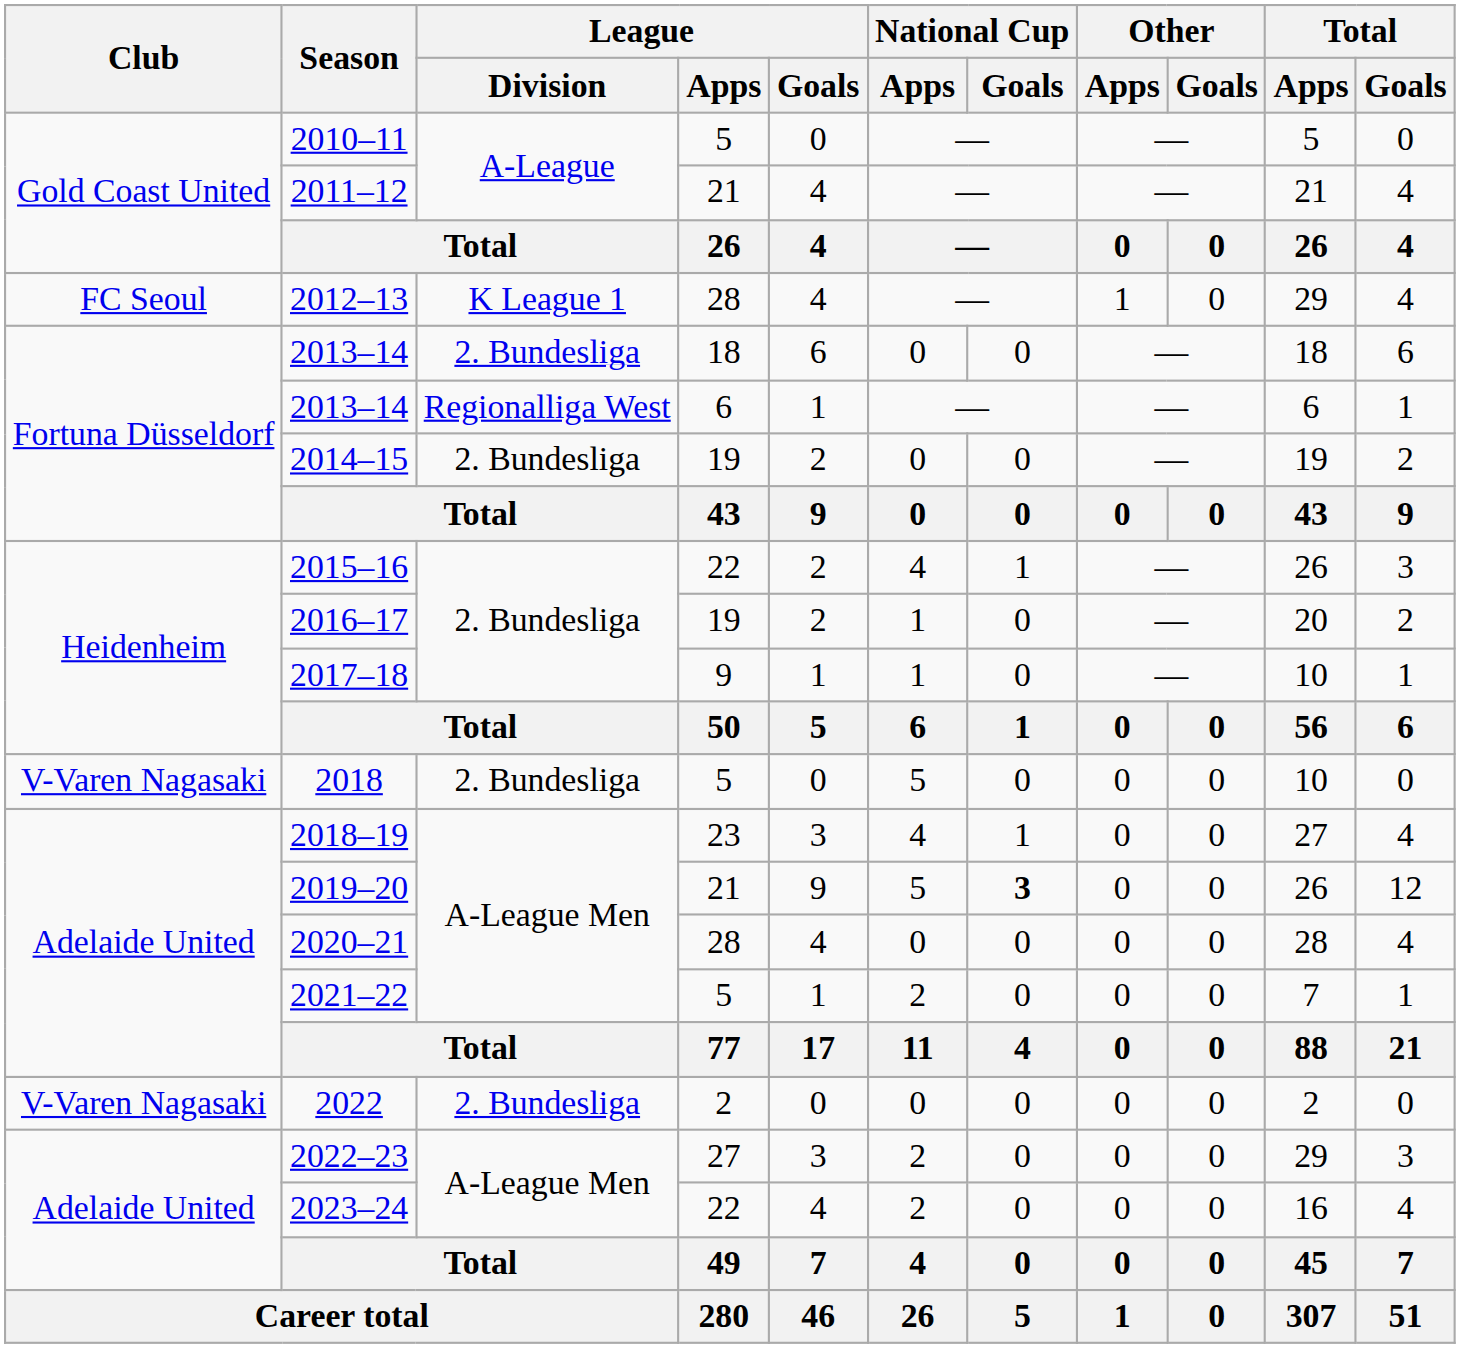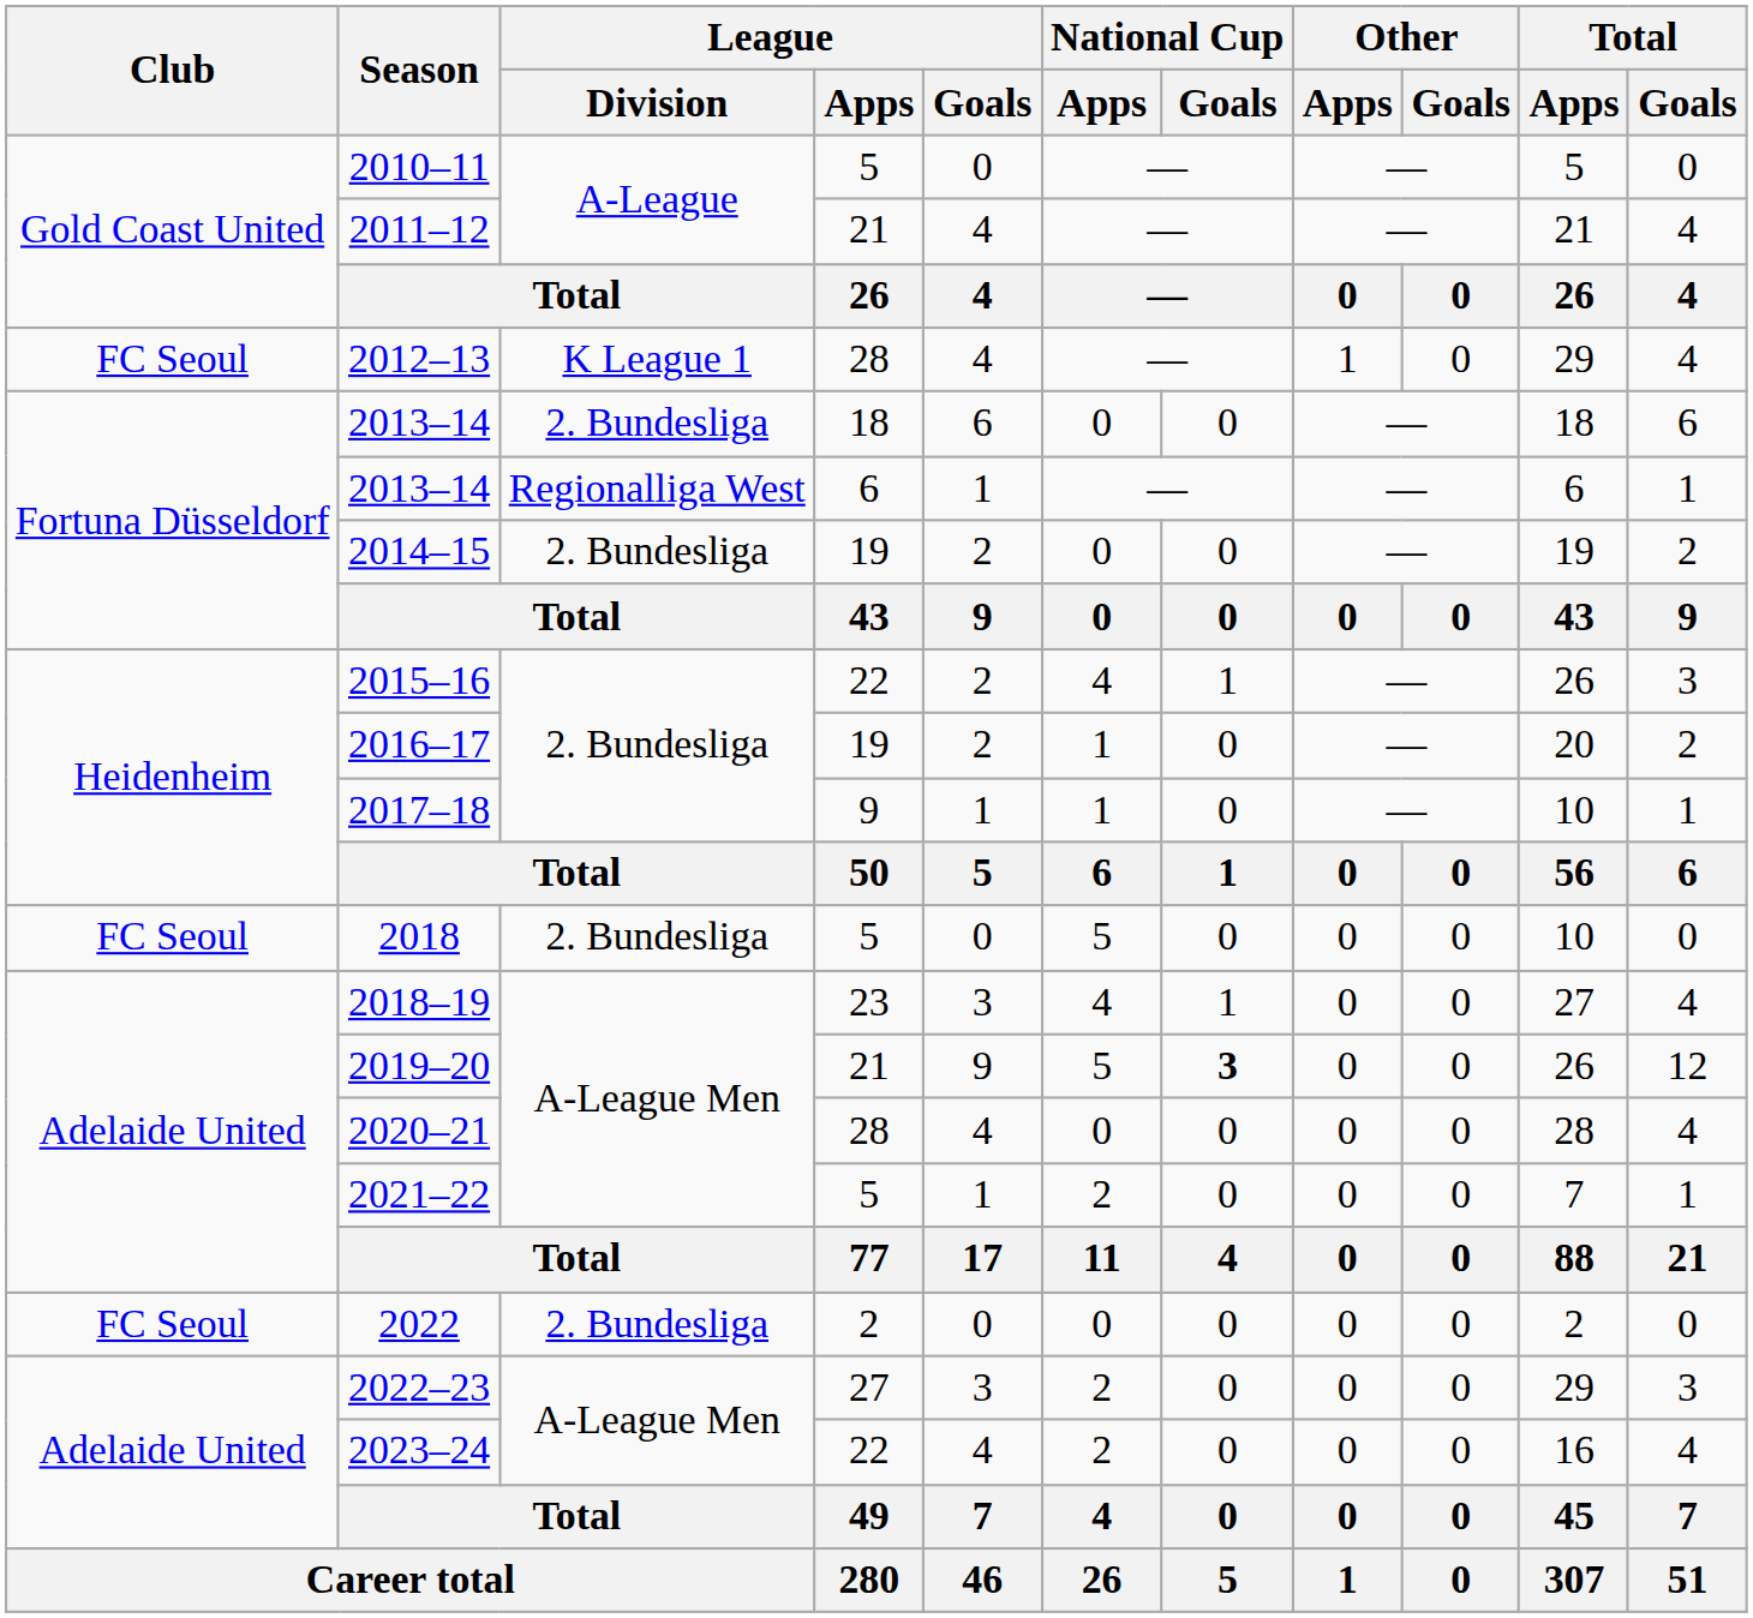 <table class="wikitable" style="text-align:center">
 <tr>
 <th rowspan="2">Club</th>
 <th rowspan="2">Season</th>
 <th colspan="3">League</th>
 <th colspan="2">National Cup</th>
 <th colspan="2">Other</th>
 <th colspan="2">Total</th>
 </tr>
 <tr>
 <th>Division</th>
 <th>Apps</th>
 <th>Goals</th>
 <th>Apps</th>
 <th>Goals</th>
 <th>Apps</th>
 <th>Goals</th>
 <th>Apps</th>
 <th>Goals</th>
 </tr>
 <tr>
 <td rowspan="3"><a href='#'>Gold Coast United</a></td>
 <td><a href='#'>2010–11</a></td>
 <td rowspan="2"><a href='#'>A-League</a></td>
 <td>5</td>
 <td>0</td>
 <td colspan="2">—</td>
 <td colspan="2">—</td>
 <td>5</td>
 <td>0</td>
 </tr>
 <tr>
 <td><a href='#'>2011–12</a></td>
 <td>21</td>
 <td>4</td>
 <td colspan="2">—</td>
 <td colspan="2">—</td>
 <td>21</td>
 <td>4</td>
 </tr>
 <tr>
 <th colspan="2">Total</th>
 <th>26</th>
 <th>4</th>
 <th colspan="2">—</th>
 <th>0</th>
 <th>0</th>
 <th>26</th>
 <th>4</th>
 </tr>
 <tr>
 <td><a href='#'>FC Seoul</a></td>
 <td><a href='#'>2012–13</a></td>
 <td><a href='#'>K League 1</a></td>
 <td>28</td>
 <td>4</td>
 <td colspan="2">—</td>
 <td>1</td>
 <td>0</td>
 <td>29</td>
 <td>4</td>
 </tr>
 <tr>
 <td rowspan="4"><a href='#'>Fortuna Düsseldorf</a></td>
 <td><a href='#'>2013–14</a></td>
 <td><a href='#'>2. Bundesliga</a></td>
 <td>18</td>
 <td>6</td>
 <td>0</td>
 <td>0</td>
 <td colspan="2">—</td>
 <td>18</td>
 <td>6</td>
 </tr>
 <tr>
 <td><a href='#'>2013–14</a></td>
 <td><a href='#'>Regionalliga West</a></td>
 <td>6</td>
 <td>1</td>
 <td colspan="2">—</td>
 <td colspan="2">—</td>
 <td>6</td>
 <td>1</td>
 </tr>
 <tr>
 <td><a href='#'>2014–15</a></td>
 <td>2. Bundesliga</td>
 <td>19</td>
 <td>2</td>
 <td>0</td>
 <td>0</td>
 <td colspan="2">—</td>
 <td>19</td>
 <td>2</td>
 </tr>
 <tr>
 <th colspan="2">Total</th>
 <th>43</th>
 <th>9</th>
 <th>0</th>
 <th>0</th>
 <th>0</th>
 <th>0</th>
 <th>43</th>
 <th>9</th>
 </tr>
 <tr>
 <td rowspan="4"><a href='#'>Heidenheim</a></td>
 <td><a href='#'>2015–16</a></td>
 <td rowspan="3">2. Bundesliga</td>
 <td>22</td>
 <td>2</td>
 <td>4</td>
 <td>1</td>
 <td colspan="2">—</td>
 <td>26</td>
 <td>3</td>
 </tr>
 <tr>
 <td><a href='#'>2016–17</a></td>
 <td>19</td>
 <td>2</td>
 <td>1</td>
 <td>0</td>
 <td colspan="2">—</td>
 <td>20</td>
 <td>2</td>
 </tr>
 <tr>
 <td><a href='#'>2017–18</a></td>
 <td>9</td>
 <td>1</td>
 <td>1</td>
 <td>0</td>
 <td colspan="2">—</td>
 <td>10</td>
 <td>1</td>
 </tr>
 <tr>
 <th colspan="2">Total</th>
 <th>50</th>
 <th>5</th>
 <th>6</th>
 <th>1</th>
 <th>0</th>
 <th>0</th>
 <th>56</th>
 <th>6</th>
 </tr>
 <tr>
-<td><a href='#'>V-Varen Nagasaki</a></td>
+<td><a href='#'>FC Seoul</a></td>
 <td><a href='#'>2018</a></td>
 <td>2. Bundesliga</td>
 <td>5</td>
 <td>0</td>
 <td>5</td>
 <td>0</td>
 <td>0</td>
 <td>0</td>
 <td>10</td>
 <td>0</td>
 </tr>
 <tr>
 <td rowspan="5"><a href='#'>Adelaide United</a></td>
 <td><a href='#'>2018–19</a></td>
 <td rowspan="4">A-League Men</td>
 <td>23</td>
 <td>3</td>
 <td>4</td>
 <td>1</td>
 <td>0</td>
 <td>0</td>
 <td>27</td>
 <td>4</td>
 </tr>
 <tr>
 <td><a href='#'>2019–20</a></td>
 <td>21</td>
 <td>9</td>
 <td>5</td>
 <td><strong>3</strong></td>
 <td>0</td>
 <td>0</td>
 <td>26</td>
 <td>12</td>
 </tr>
 <tr>
 <td><a href='#'>2020–21</a></td>
 <td>28</td>
 <td>4</td>
 <td>0</td>
 <td>0</td>
 <td>0</td>
 <td>0</td>
 <td>28</td>
 <td>4</td>
 </tr>
 <tr>
 <td><a href='#'>2021–22</a></td>
 <td>5</td>
 <td>1</td>
 <td>2</td>
 <td>0</td>
 <td>0</td>
 <td>0</td>
 <td>7</td>
 <td>1</td>
 </tr>
 <tr>
 <th colspan="2">Total</th>
 <th>77</th>
 <th>17</th>
 <th>11</th>
 <th>4</th>
 <th>0</th>
 <th>0</th>
 <th>88</th>
 <th>21</th>
 </tr>
 <tr>
-<td><a href='#'>V-Varen Nagasaki</a></td>
+<td><a href='#'>FC Seoul</a></td>
 <td><a href='#'>2022</a></td>
 <td><a href='#'>2. Bundesliga</a></td>
 <td>2</td>
 <td>0</td>
 <td>0</td>
 <td>0</td>
 <td>0</td>
 <td>0</td>
 <td>2</td>
 <td>0</td>
 </tr>
 <tr>
 <td rowspan="3"><a href='#'>Adelaide United</a></td>
 <td><a href='#'>2022–23</a></td>
 <td rowspan="2">A-League Men</td>
 <td>27</td>
 <td>3</td>
 <td>2</td>
 <td>0</td>
 <td>0</td>
 <td>0</td>
 <td>29</td>
 <td>3</td>
 </tr>
 <tr>
 <td><a href='#'>2023–24</a></td>
 <td>22</td>
 <td>4</td>
 <td>2</td>
 <td>0</td>
 <td>0</td>
 <td>0</td>
 <td>16</td>
 <td>4</td>
 </tr>
 <tr>
 <th colspan="2">Total</th>
 <th>49</th>
 <th>7</th>
 <th>4</th>
 <th>0</th>
 <th>0</th>
 <th>0</th>
 <th>45</th>
 <th>7</th>
 </tr>
 <tr>
 <th colspan="3">Career total</th>
 <th>280</th>
 <th>46</th>
 <th>26</th>
 <th>5</th>
 <th>1</th>
 <th>0</th>
 <th>307</th>
 <th>51</th>
 </tr>
 </table>
